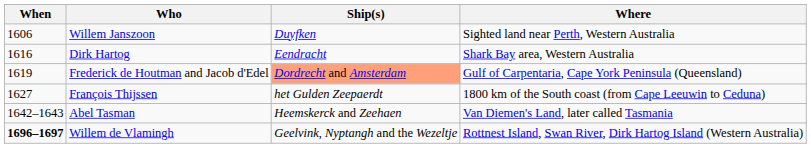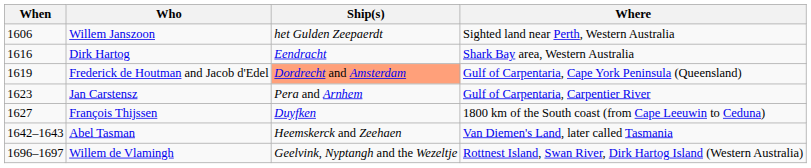 <table class="wikitable">
 <tr>
 <th>When</th>
 <th>Who</th>
 <th>Ship(s)</th>
 <th>Where</th>
 </tr>
 <tr>
 <td>1606</td>
 <td><a href='#'>Willem Janszoon</a></td>
-<td><em><a href='#'>Duyfken</a></em></td>
+<td><em>het Gulden Zeepaerdt</em></td>
 <td>Sighted land near <a href='#'>Perth</a>, Western Australia</td>
 </tr>
 <tr>
 <td>1616</td>
 <td><a href='#'>Dirk Hartog</a></td>
 <td><a href='#'><em>Eendracht</em></a></td>
 <td><a href='#'>Shark Bay</a> area, Western Australia</td>
 </tr>
 <tr>
 <td>1619</td>
 <td><a href='#'>Frederick de Houtman</a> and Jacob d'Edel</td>
 <td style="background: lightsalmon;"><em><a href='#'>Dordrecht</a></em> and <a href='#'><em>Amsterdam</em></a></td>
 <td><a href='#'>Gulf of Carpentaria</a>, <a href='#'>Cape York Peninsula</a> (Queensland)</td>
 </tr>
 <tr>
+<td>1623</td>
+<td><a href='#'>Jan Carstensz</a></td>
+<td><em>Pera</em> and <a href='#'><em>Arnhem</em></a></td>
+<td><a href='#'>Gulf of Carpentaria</a>, <a href='#'>Carpentier River</a></td>
+</tr>
+<tr>
 <td>1627</td>
 <td><a href='#'>François Thijssen</a></td>
-<td><em>het Gulden Zeepaerdt</em></td>
+<td><em><a href='#'>Duyfken</a></em></td>
 <td>1800 km of the South coast (from <a href='#'>Cape Leeuwin</a> to <a href='#'>Ceduna</a>)</td>
 </tr>
 <tr>
 <td>1642–1643</td>
 <td><a href='#'>Abel Tasman</a></td>
 <td><em>Heemskerck</em> and <em>Zeehaen</em></td>
 <td><a href='#'>Van Diemen's Land</a>, later called <a href='#'>Tasmania</a></td>
 </tr>
 <tr>
-<td><strong>1696–1697</strong></td>
+<td>1696–1697</td>
 <td><a href='#'>Willem de Vlamingh</a></td>
 <td><em>Geelvink</em>, <em>Nyptangh</em> and the <em>Wezeltje</em></td>
 <td><a href='#'>Rottnest Island</a>, <a href='#'>Swan River</a>, <a href='#'>Dirk Hartog Island</a> (Western Australia)</td>
 </tr>
 </table>
